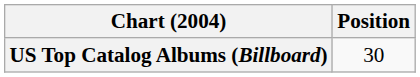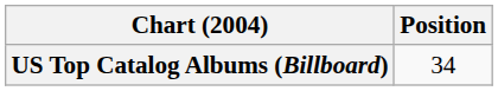 <table class="wikitable plainrowheaders" style="text-align:center">
 <tr>
 <th scope="col">Chart (2004)</th>
 <th scope="col">Position</th>
 </tr>
 <tr>
 <th scope="row">US Top Catalog Albums (<em>Billboard</em>)</th>
-<td>30</td>
+<td>34</td>
 </tr>
 </table>
